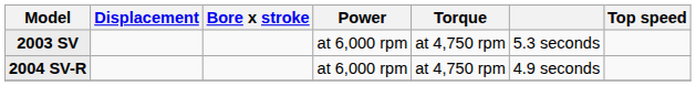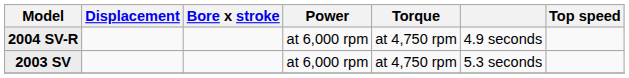 <table class="wikitable" style="font-size:85%; text-align:center;">
 <tr>
 <th>Model</th>
 <th><a href='#'>Displacement</a></th>
 <th><a href='#'>Bore</a> x <a href='#'>stroke</a></th>
 <th>Power</th>
 <th>Torque</th>
 <th></th>
 <th>Top speed</th>
 </tr>
 <tr>
+<th style="background: #ececec;">2004 SV-R</th>
+<td></td>
+<td></td>
+<td> at 6,000 rpm</td>
+<td> at 4,750 rpm</td>
+<td>4.9 seconds</td>
+<td></td>
+</tr>
+<tr>
 <th style="background: #ececec;">2003 SV</th>
 <td></td>
 <td></td>
 <td> at 6,000 rpm</td>
 <td> at 4,750 rpm</td>
 <td>5.3 seconds</td>
 <td></td>
 </tr>
 <tr>
-<th style="background: #ececec;">2004 SV-R</th>
-<td></td>
-<td></td>
-<td> at 6,000 rpm</td>
-<td> at 4,750 rpm</td>
-<td>4.9 seconds</td>
-<td></td>
-</tr>
-<tr>
 </tr>
 </table>
